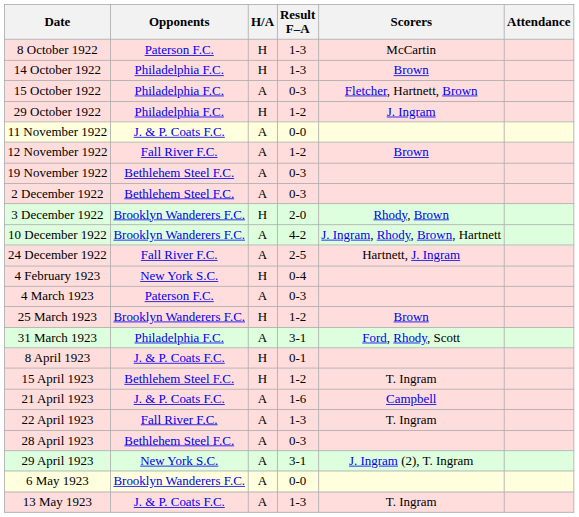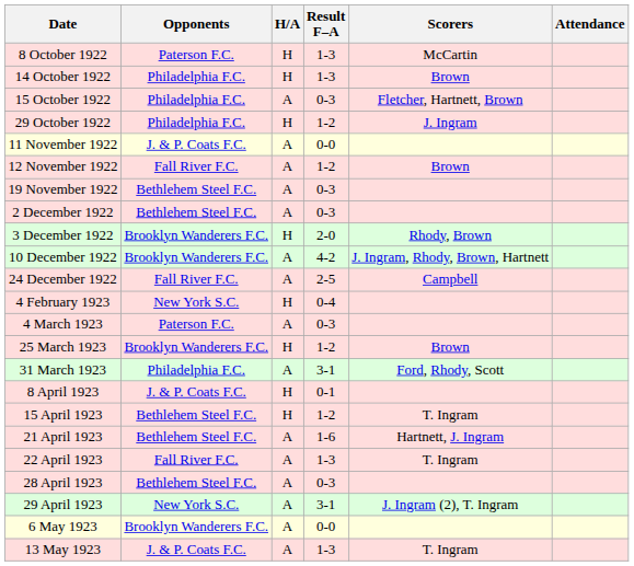 <table class="wikitable" style="text-align:center">
 <tr>
 <th>Date</th>
 <th>Opponents</th>
 <th>H/A</th>
 <th>Result<br>F–A</th>
 <th>Scorers</th>
 <th>Attendance</th>
 </tr>
 <tr bgcolor="#ffdddd">
 <td>8 October 1922</td>
 <td><a href='#'>Paterson F.C.</a></td>
 <td>H</td>
 <td>1-3</td>
 <td>McCartin</td>
 <td></td>
 </tr>
 <tr bgcolor="#ffdddd">
 <td>14 October 1922</td>
 <td><a href='#'>Philadelphia F.C.</a></td>
 <td>H</td>
 <td>1-3</td>
 <td><a href='#'>Brown</a></td>
 <td></td>
 </tr>
 <tr bgcolor="#ffdddd">
 <td>15 October 1922</td>
 <td><a href='#'>Philadelphia F.C.</a></td>
 <td>A</td>
 <td>0-3</td>
 <td><a href='#'>Fletcher</a>, Hartnett, <a href='#'>Brown</a></td>
 <td></td>
 </tr>
 <tr bgcolor="#ffdddd">
 <td>29 October 1922</td>
 <td><a href='#'>Philadelphia F.C.</a></td>
 <td>H</td>
 <td>1-2</td>
 <td><a href='#'>J. Ingram</a></td>
 <td></td>
 </tr>
 <tr bgcolor="#ffffdd">
 <td>11 November 1922</td>
 <td><a href='#'>J. & P. Coats F.C.</a></td>
 <td>A</td>
 <td>0-0</td>
 <td></td>
 <td></td>
 </tr>
 <tr bgcolor="#ffdddd">
 <td>12 November 1922</td>
 <td><a href='#'>Fall River F.C.</a></td>
 <td>A</td>
 <td>1-2</td>
 <td><a href='#'>Brown</a></td>
 <td></td>
 </tr>
 <tr bgcolor="#ffdddd">
 <td>19 November 1922</td>
 <td><a href='#'>Bethlehem Steel F.C.</a></td>
 <td>A</td>
 <td>0-3</td>
 <td></td>
 <td></td>
 </tr>
 <tr bgcolor="#ffdddd">
 <td>2 December 1922</td>
 <td><a href='#'>Bethlehem Steel F.C.</a></td>
 <td>A</td>
 <td>0-3</td>
 <td></td>
 <td></td>
 </tr>
 <tr bgcolor="#ddffdd">
 <td>3 December 1922</td>
 <td><a href='#'>Brooklyn Wanderers F.C.</a></td>
 <td>H</td>
 <td>2-0</td>
 <td><a href='#'>Rhody</a>, <a href='#'>Brown</a></td>
 <td></td>
 </tr>
 <tr bgcolor="#ddffdd">
 <td>10 December 1922</td>
 <td><a href='#'>Brooklyn Wanderers F.C.</a></td>
 <td>A</td>
 <td>4-2</td>
 <td><a href='#'>J. Ingram</a>, <a href='#'>Rhody</a>, <a href='#'>Brown</a>, Hartnett</td>
 <td></td>
 </tr>
 <tr bgcolor="#ffdddd">
 <td>24 December 1922</td>
 <td><a href='#'>Fall River F.C.</a></td>
 <td>A</td>
 <td>2-5</td>
-<td>Hartnett, <a href='#'>J. Ingram</a></td>
+<td><a href='#'>Campbell</a></td>
 <td></td>
 </tr>
 <tr bgcolor="#ffdddd">
 <td>4 February 1923</td>
 <td><a href='#'>New York S.C.</a></td>
 <td>H</td>
 <td>0-4</td>
 <td></td>
 <td></td>
 </tr>
 <tr bgcolor="#ffdddd">
 <td>4 March 1923</td>
 <td><a href='#'>Paterson F.C.</a></td>
 <td>A</td>
 <td>0-3</td>
 <td></td>
 <td></td>
 </tr>
 <tr bgcolor="#ffdddd">
 <td>25 March 1923</td>
 <td><a href='#'>Brooklyn Wanderers F.C.</a></td>
 <td>H</td>
 <td>1-2</td>
 <td><a href='#'>Brown</a></td>
 <td></td>
 </tr>
 <tr bgcolor="#ddffdd">
 <td>31 March 1923</td>
 <td><a href='#'>Philadelphia F.C.</a></td>
 <td>A</td>
 <td>3-1</td>
 <td><a href='#'>Ford</a>, <a href='#'>Rhody</a>, Scott</td>
 <td></td>
 </tr>
 <tr bgcolor="#ffdddd">
 <td>8 April 1923</td>
 <td><a href='#'>J. & P. Coats F.C.</a></td>
 <td>H</td>
 <td>0-1</td>
 <td></td>
 <td></td>
 </tr>
 <tr bgcolor="#ffdddd">
 <td>15 April 1923</td>
 <td><a href='#'>Bethlehem Steel F.C.</a></td>
 <td>H</td>
 <td>1-2</td>
 <td>T. Ingram</td>
 <td></td>
 </tr>
 <tr bgcolor="#ffdddd">
 <td>21 April 1923</td>
-<td><a href='#'>J. & P. Coats F.C.</a></td>
+<td><a href='#'>Bethlehem Steel F.C.</a></td>
 <td>A</td>
 <td>1-6</td>
-<td><a href='#'>Campbell</a></td>
+<td>Hartnett, <a href='#'>J. Ingram</a></td>
 <td></td>
 </tr>
 <tr bgcolor="#ffdddd">
 <td>22 April 1923</td>
 <td><a href='#'>Fall River F.C.</a></td>
 <td>A</td>
 <td>1-3</td>
 <td>T. Ingram</td>
 <td></td>
 </tr>
 <tr bgcolor="#ffdddd">
 <td>28 April 1923</td>
 <td><a href='#'>Bethlehem Steel F.C.</a></td>
 <td>A</td>
 <td>0-3</td>
 <td></td>
 <td></td>
 </tr>
 <tr bgcolor="#ddffdd">
 <td>29 April 1923</td>
 <td><a href='#'>New York S.C.</a></td>
 <td>A</td>
 <td>3-1</td>
 <td><a href='#'>J. Ingram</a> (2), T. Ingram</td>
 <td></td>
 </tr>
 <tr bgcolor="#ffffdd">
 <td>6 May 1923</td>
 <td><a href='#'>Brooklyn Wanderers F.C.</a></td>
 <td>A</td>
 <td>0-0</td>
 <td></td>
 <td></td>
 </tr>
 <tr bgcolor="#ffdddd">
 <td>13 May 1923</td>
 <td><a href='#'>J. & P. Coats F.C.</a></td>
 <td>A</td>
 <td>1-3</td>
 <td>T. Ingram</td>
 <td></td>
 </tr>
 </table>
